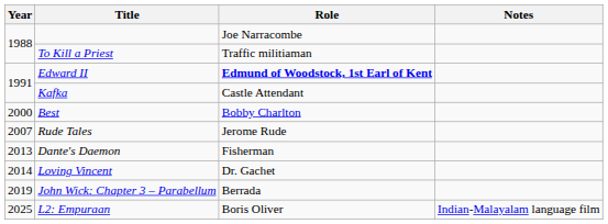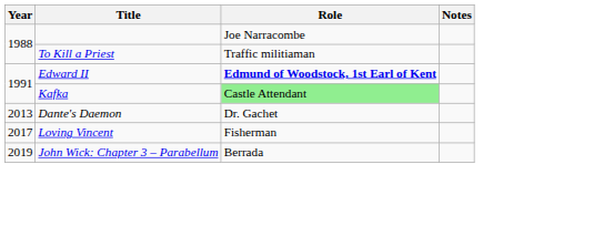 <table class="wikitable sortable">
 <tr>
 <th>Year</th>
 <th>Title</th>
 <th>Role</th>
 <th class="unsortable">Notes</th>
 </tr>
 <tr>
 <td rowspan="2">1988</td>
 <td><em></em></td>
 <td>Joe Narracombe</td>
 <td></td>
 </tr>
 <tr>
 <td><em><a href='#'>To Kill a Priest</a></em></td>
 <td>Traffic militiaman</td>
 <td></td>
 </tr>
 <tr>
 <td rowspan="2">1991</td>
 <td><em><a href='#'>Edward II</a></em></td>
 <td><strong><a href='#'>Edmund of Woodstock, 1st Earl of Kent</a></strong></td>
 <td></td>
 </tr>
 <tr>
 <td><em><a href='#'>Kafka</a></em></td>
-<td>Castle Attendant</td>
-<td></td>
-</tr>
-<tr>
-<td>2000</td>
-<td><em><a href='#'>Best</a></em></td>
-<td><a href='#'>Bobby Charlton</a></td>
-<td></td>
-</tr>
-<tr>
-<td>2007</td>
-<td><em>Rude Tales</em></td>
-<td>Jerome Rude</td>
+<td style="background: lightgreen;">Castle Attendant</td>
 <td></td>
 </tr>
 <tr>
 <td>2013</td>
 <td><em>Dante's Daemon</em></td>
-<td>Fisherman</td>
+<td>Dr. Gachet</td>
 <td></td>
 </tr>
 <tr>
-<td>2014</td>
+<td>2017</td>
 <td><em><a href='#'>Loving Vincent</a></em></td>
-<td>Dr. Gachet</td>
+<td>Fisherman</td>
 <td></td>
 </tr>
 <tr>
 <td>2019</td>
 <td><em><a href='#'>John Wick: Chapter 3 – Parabellum</a></em></td>
 <td>Berrada</td>
 <td></td>
 </tr>
-<tr>
-<td>2025</td>
-<td><em><a href='#'>L2: Empuraan</a></em></td>
-<td>Boris Oliver</td>
-<td><a href='#'>Indian</a>-<a href='#'>Malayalam</a> language film</td>
-</tr>
 </table>
